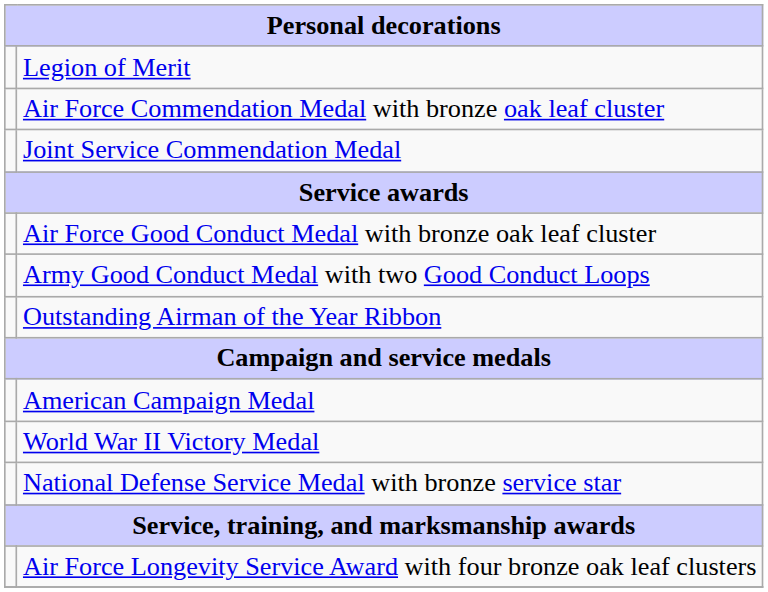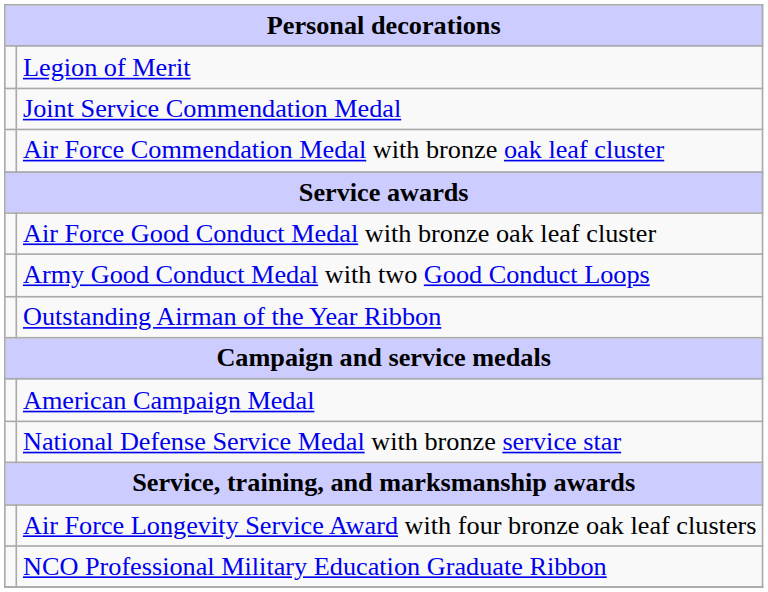 <table class="wikitable">
 <tr style="background:#ccf; text-align:center;">
 <td colspan=2><strong>Personal decorations</strong></td>
 </tr>
 <tr>
 <td></td>
 <td><a href='#'>Legion of Merit</a></td>
 </tr>
 <tr>
 <td></td>
-<td><a href='#'>Air Force Commendation Medal</a> with bronze <a href='#'>oak leaf cluster</a></td>
+<td><a href='#'>Joint Service Commendation Medal</a></td>
 </tr>
 <tr>
 <td></td>
-<td><a href='#'>Joint Service Commendation Medal</a></td>
+<td><a href='#'>Air Force Commendation Medal</a> with bronze <a href='#'>oak leaf cluster</a></td>
 </tr>
 <tr style="background:#ccf; text-align:center;">
 <td colspan=2><strong>Service awards</strong></td>
 </tr>
 <tr>
 <td></td>
 <td><a href='#'>Air Force Good Conduct Medal</a> with bronze oak leaf cluster</td>
 </tr>
 <tr>
 <td></td>
 <td><a href='#'>Army Good Conduct Medal</a> with two <a href='#'>Good Conduct Loops</a></td>
 </tr>
 <tr>
 <td></td>
 <td><a href='#'>Outstanding Airman of the Year Ribbon</a></td>
 </tr>
 <tr style="background:#ccf; text-align:center;">
 <td colspan=2><strong>Campaign and service medals</strong></td>
 </tr>
 <tr>
 <td></td>
 <td><a href='#'>American Campaign Medal</a></td>
 </tr>
 <tr>
 <td></td>
-<td><a href='#'>World War II Victory Medal</a></td>
-</tr>
-<tr>
-<td></td>
 <td><a href='#'>National Defense Service Medal</a> with bronze <a href='#'>service star</a></td>
 </tr>
 <tr style="background:#ccf; text-align:center;">
 <td colspan=2><strong>Service, training, and marksmanship awards</strong></td>
 </tr>
 <tr>
 <td></td>
 <td><a href='#'>Air Force Longevity Service Award</a> with four bronze oak leaf clusters</td>
 </tr>
 <tr>
+<td></td>
+<td><a href='#'>NCO Professional Military Education Graduate Ribbon</a></td>
+</tr>
+<tr>
 </tr>
 </table>
